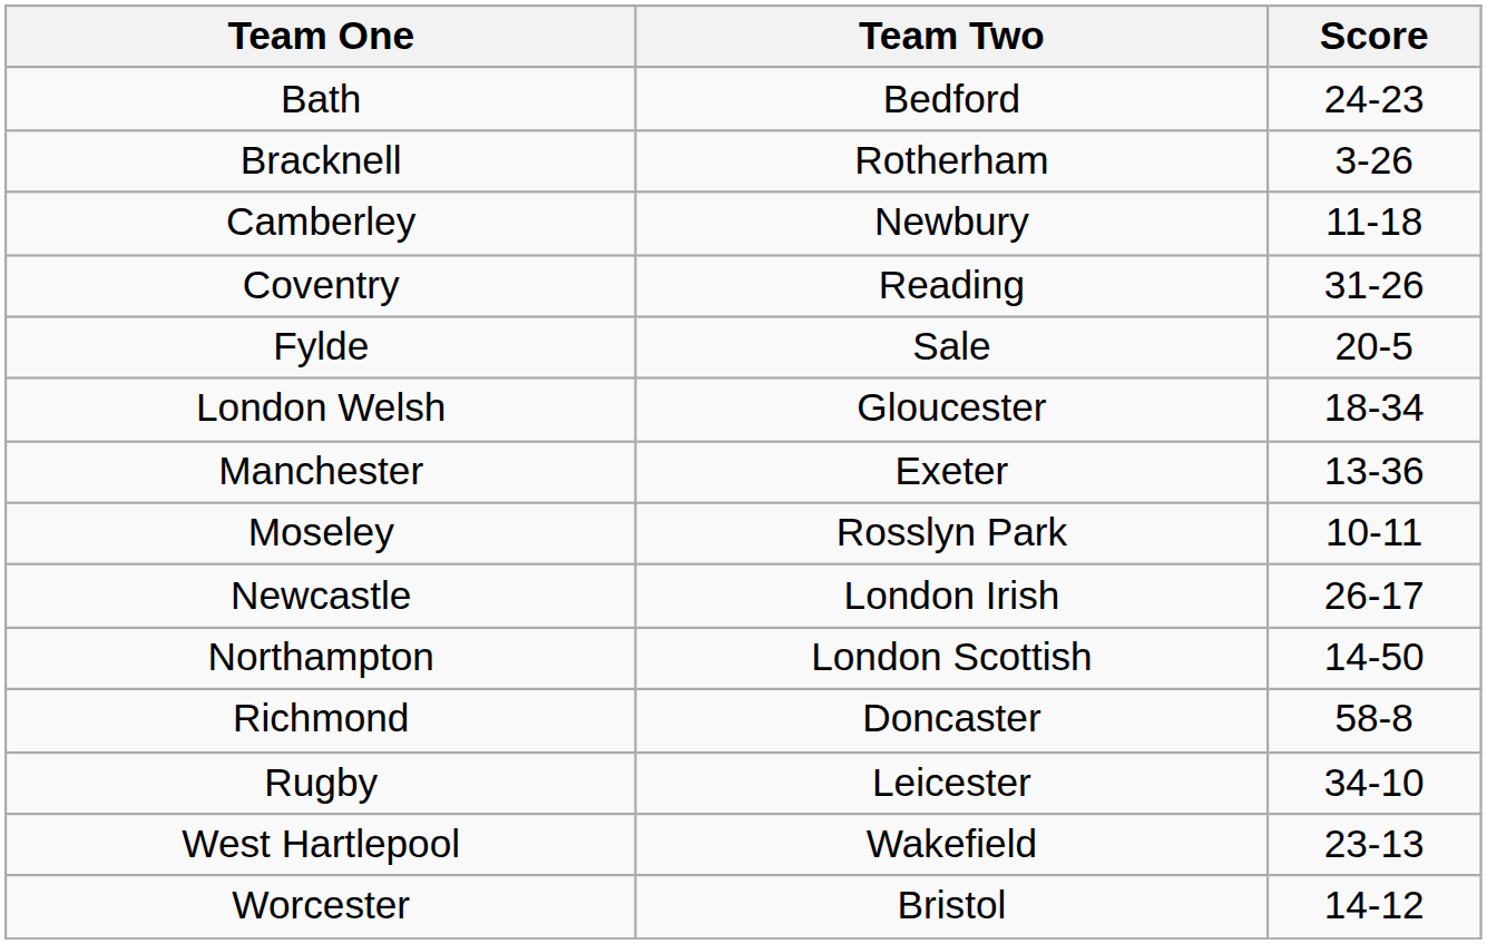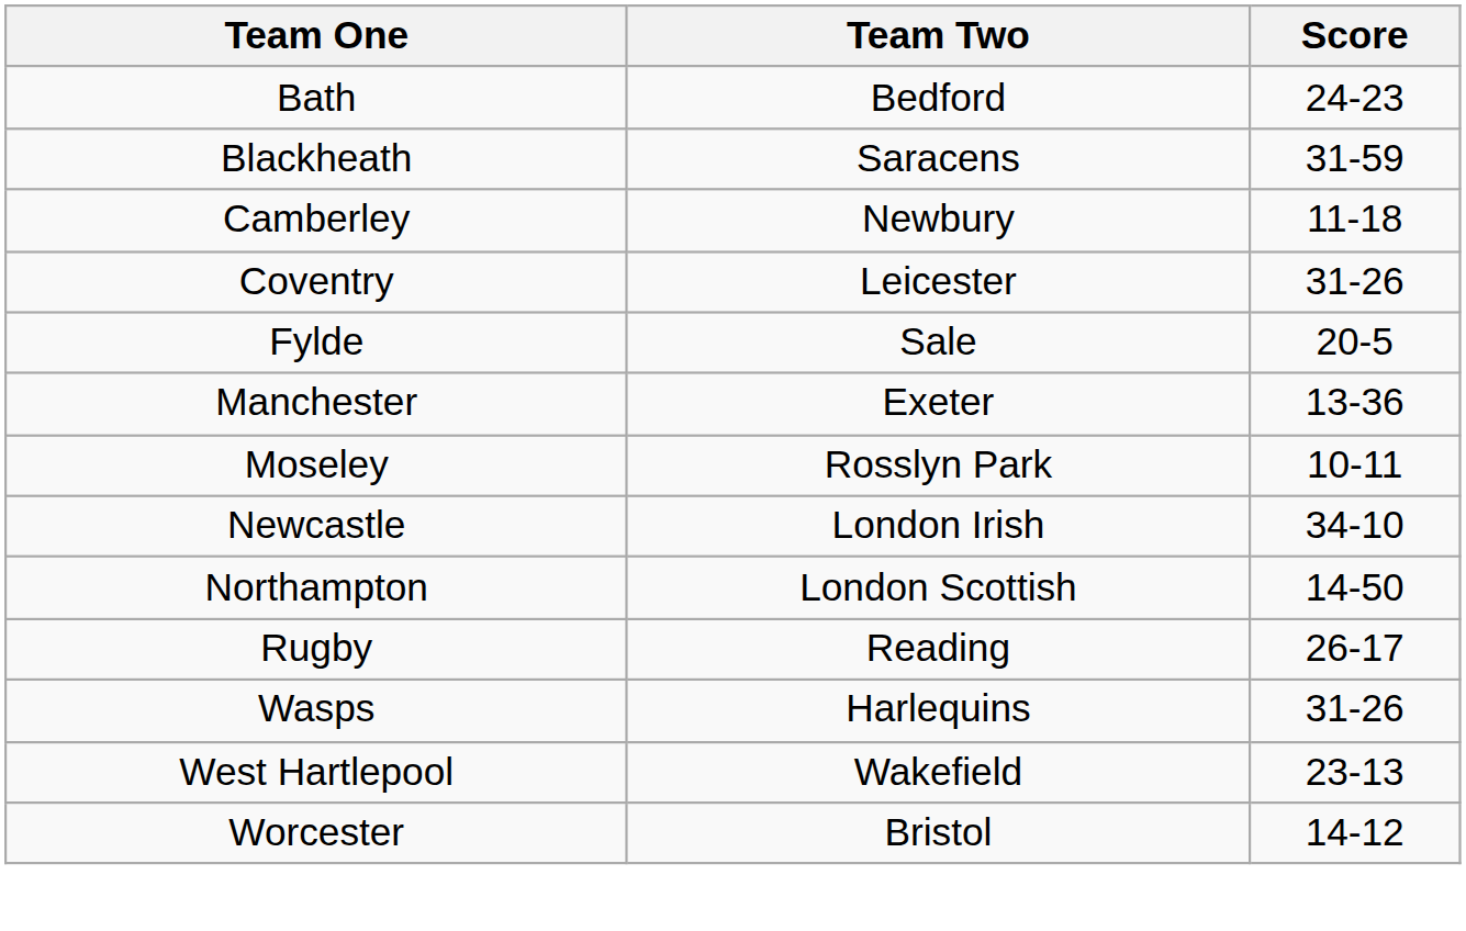 <table class="wikitable" style="text-align: center">
 <tr>
 <th width=250>Team One</th>
 <th width=250>Team Two</th>
 <th width=80>Score</th>
 </tr>
 <tr>
 <td>Bath</td>
 <td>Bedford</td>
 <td>24-23</td>
 </tr>
 <tr>
-<td>Bracknell</td>
-<td>Rotherham</td>
-<td>3-26</td>
+<td>Blackheath</td>
+<td>Saracens</td>
+<td>31-59</td>
 </tr>
 <tr>
 <td>Camberley</td>
 <td>Newbury</td>
 <td>11-18</td>
 </tr>
 <tr>
 <td>Coventry</td>
-<td>Reading</td>
+<td>Leicester</td>
 <td>31-26</td>
 </tr>
 <tr>
 <td>Fylde</td>
 <td>Sale</td>
 <td>20-5</td>
-</tr>
-<tr>
-<td>London Welsh</td>
-<td>Gloucester</td>
-<td>18-34</td>
 </tr>
 <tr>
 <td>Manchester</td>
 <td>Exeter</td>
 <td>13-36</td>
 </tr>
 <tr>
 <td>Moseley</td>
 <td>Rosslyn Park</td>
 <td>10-11</td>
 </tr>
 <tr>
 <td>Newcastle</td>
 <td>London Irish</td>
-<td>26-17</td>
+<td>34-10</td>
 </tr>
 <tr>
 <td>Northampton</td>
 <td>London Scottish</td>
 <td>14-50</td>
 </tr>
 <tr>
-<td>Richmond</td>
-<td>Doncaster</td>
-<td>58-8</td>
+<td>Rugby</td>
+<td>Reading</td>
+<td>26-17</td>
 </tr>
 <tr>
-<td>Rugby</td>
-<td>Leicester</td>
-<td>34-10</td>
+<td>Wasps</td>
+<td>Harlequins</td>
+<td>31-26</td>
 </tr>
 <tr>
 <td>West Hartlepool</td>
 <td>Wakefield</td>
 <td>23-13</td>
 </tr>
 <tr>
 <td>Worcester</td>
 <td>Bristol</td>
 <td>14-12</td>
 </tr>
 </table>
